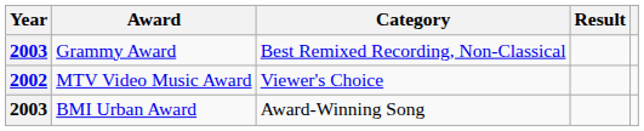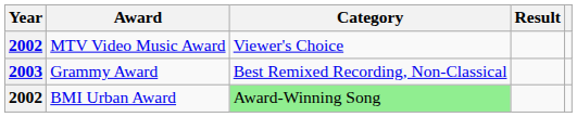 <table class="wikitable plainrowheaders">
 <tr>
 <th scope="col">Year</th>
 <th scope="col">Award</th>
 <th scope="col">Category</th>
 <th scope="col">Result</th>
 <th scope="col"></th>
 </tr>
 <tr>
+<th scope="row"><a href='#'>2002</a></th>
+<td><a href='#'>MTV Video Music Award</a></td>
+<td><a href='#'>Viewer's Choice</a></td>
+<td></td>
+<td></td>
+</tr>
+<tr>
 <th scope="row"><a href='#'>2003</a></th>
 <td><a href='#'>Grammy Award</a></td>
 <td><a href='#'>Best Remixed Recording, Non-Classical</a></td>
 <td></td>
 <td></td>
 </tr>
 <tr>
-<th scope="row"><a href='#'>2002</a></th>
-<td><a href='#'>MTV Video Music Award</a></td>
-<td><a href='#'>Viewer's Choice</a></td>
-<td></td>
-<td></td>
-</tr>
-<tr>
-<th scope="row">2003</th>
+<th scope="row">2002</th>
 <td><a href='#'>BMI Urban Award</a></td>
-<td>Award-Winning Song</td>
+<td style="background: lightgreen;">Award-Winning Song</td>
 <td></td>
 <td></td>
 </tr>
 </table>
